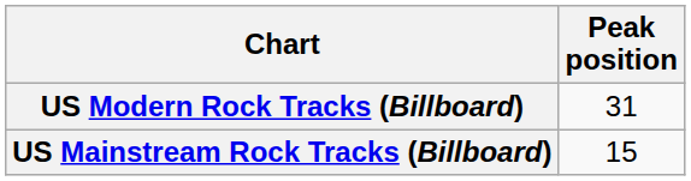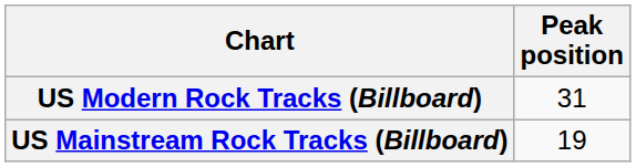 <table class="wikitable sortable plainrowheaders">
 <tr>
 <th scope="col">Chart</th>
 <th scope="col">Peak<br>position</th>
 </tr>
 <tr>
 <th scope="row">US <a href='#'>Modern Rock Tracks</a> (<em>Billboard</em>)</th>
 <td align="center">31</td>
 </tr>
 <tr>
 <th scope="row">US <a href='#'>Mainstream Rock Tracks</a> (<em>Billboard</em>)</th>
-<td align="center">15</td>
+<td align="center">19</td>
 </tr>
 </table>
